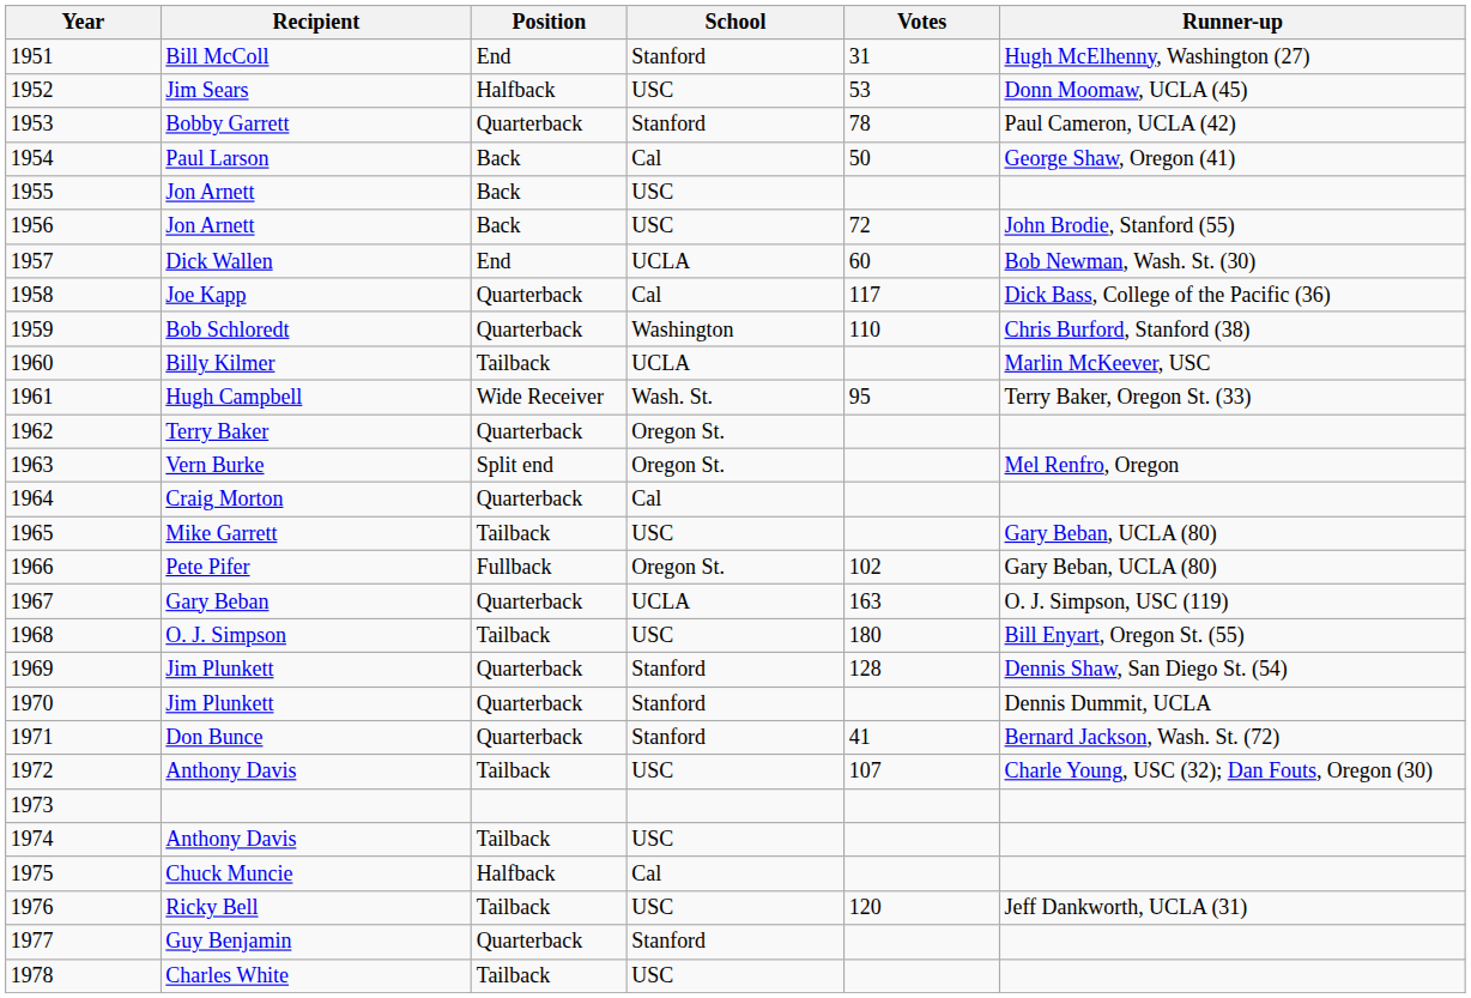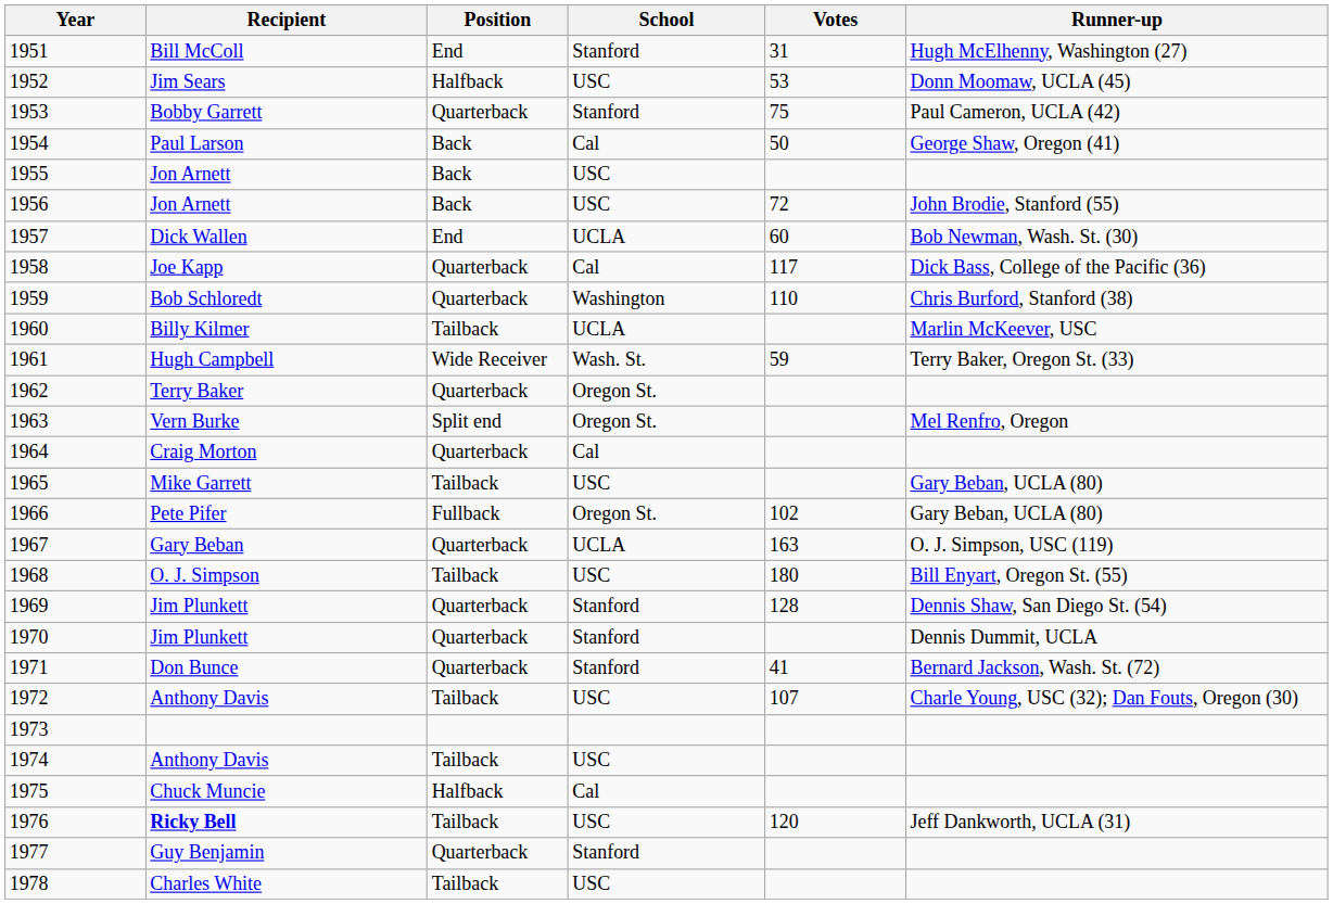 <table class="wikitable sortable">
 <tr>
 <th bgcolor="#DDDDFF" width="10%">Year</th>
 <th bgcolor="#DDDDFF" width="20%">Recipient</th>
 <th bgcolor="#DDDDFF" width="10%">Position</th>
 <th bgcolor="#DDDDFF" width="14%">School</th>
 <th bgcolor="#DDDDFF" width="10%">Votes</th>
 <th bgcolor="#DDDDFF" width="30%">Runner-up</th>
 </tr>
 <tr align="left">
 <td>1951</td>
 <td><a href='#'>Bill McColl</a></td>
 <td>End</td>
 <td>Stanford</td>
 <td>31</td>
 <td><a href='#'>Hugh McElhenny</a>, Washington (27)</td>
 </tr>
 <tr align="left">
 <td>1952</td>
 <td><a href='#'>Jim Sears</a></td>
 <td>Halfback</td>
 <td>USC</td>
 <td>53</td>
 <td><a href='#'>Donn Moomaw</a>, UCLA (45)</td>
 </tr>
 <tr align="left">
 <td>1953</td>
 <td><a href='#'>Bobby Garrett</a></td>
 <td>Quarterback</td>
 <td>Stanford</td>
-<td>78</td>
+<td>75</td>
 <td>Paul Cameron, UCLA (42)</td>
 </tr>
 <tr align="left">
 <td>1954</td>
 <td><a href='#'>Paul Larson</a></td>
 <td>Back</td>
 <td>Cal</td>
 <td>50</td>
 <td><a href='#'>George Shaw</a>, Oregon (41)</td>
 </tr>
 <tr align="left">
 <td>1955</td>
 <td><a href='#'>Jon Arnett</a></td>
 <td>Back</td>
 <td>USC</td>
 <td></td>
 <td></td>
 </tr>
 <tr align="left">
 <td>1956</td>
 <td><a href='#'>Jon Arnett</a></td>
 <td>Back</td>
 <td>USC</td>
 <td>72</td>
 <td><a href='#'>John Brodie</a>, Stanford (55)</td>
 </tr>
 <tr align="left">
 <td>1957</td>
 <td><a href='#'>Dick Wallen</a></td>
 <td>End</td>
 <td>UCLA</td>
 <td>60</td>
 <td><a href='#'>Bob Newman</a>, Wash. St. (30)</td>
 </tr>
 <tr align="left">
 <td>1958</td>
 <td><a href='#'>Joe Kapp</a></td>
 <td>Quarterback</td>
 <td>Cal</td>
 <td>117</td>
 <td><a href='#'>Dick Bass</a>, College of the Pacific (36)</td>
 </tr>
 <tr align="left">
 <td>1959</td>
 <td><a href='#'>Bob Schloredt</a></td>
 <td>Quarterback</td>
 <td>Washington</td>
 <td>110</td>
 <td><a href='#'>Chris Burford</a>, Stanford (38)</td>
 </tr>
 <tr align="left">
 <td>1960</td>
 <td><a href='#'>Billy Kilmer</a></td>
 <td>Tailback</td>
 <td>UCLA</td>
 <td></td>
 <td><a href='#'>Marlin McKeever</a>, USC</td>
 </tr>
 <tr align="left">
 <td>1961</td>
 <td><a href='#'>Hugh Campbell</a></td>
 <td>Wide Receiver</td>
 <td>Wash. St.</td>
-<td>95</td>
+<td>59</td>
 <td>Terry Baker, Oregon St. (33)</td>
 </tr>
 <tr align="left">
 <td>1962</td>
 <td><a href='#'>Terry Baker</a></td>
 <td>Quarterback</td>
 <td>Oregon St.</td>
 <td></td>
 <td></td>
 </tr>
 <tr align="left">
 <td>1963</td>
 <td><a href='#'>Vern Burke</a></td>
 <td>Split end</td>
 <td>Oregon St.</td>
 <td></td>
 <td><a href='#'>Mel Renfro</a>, Oregon</td>
 </tr>
 <tr align="left">
 <td>1964</td>
 <td><a href='#'>Craig Morton</a></td>
 <td>Quarterback</td>
 <td>Cal</td>
 <td></td>
 <td></td>
 </tr>
 <tr align="left">
 <td>1965</td>
 <td><a href='#'>Mike Garrett</a></td>
 <td>Tailback</td>
 <td>USC</td>
 <td></td>
 <td><a href='#'>Gary Beban</a>, UCLA (80)</td>
 </tr>
 <tr align="left">
 <td>1966</td>
 <td><a href='#'>Pete Pifer</a></td>
 <td>Fullback</td>
 <td>Oregon St.</td>
 <td>102</td>
 <td>Gary Beban, UCLA (80)</td>
 </tr>
 <tr align="left">
 <td>1967</td>
 <td><a href='#'>Gary Beban</a></td>
 <td>Quarterback</td>
 <td>UCLA</td>
 <td>163</td>
 <td>O. J. Simpson, USC (119)</td>
 </tr>
 <tr align="left">
 <td>1968</td>
 <td><a href='#'>O. J. Simpson</a></td>
 <td>Tailback</td>
 <td>USC</td>
 <td>180</td>
 <td><a href='#'>Bill Enyart</a>, Oregon St. (55)</td>
 </tr>
 <tr align="left">
 <td>1969</td>
 <td><a href='#'>Jim Plunkett</a></td>
 <td>Quarterback</td>
 <td>Stanford</td>
 <td>128</td>
 <td><a href='#'>Dennis Shaw</a>, San Diego St. (54)</td>
 </tr>
 <tr align="left">
 <td>1970</td>
 <td><a href='#'>Jim Plunkett</a></td>
 <td>Quarterback</td>
 <td>Stanford</td>
 <td></td>
 <td>Dennis Dummit, UCLA</td>
 </tr>
 <tr align="left">
 <td>1971</td>
 <td><a href='#'>Don Bunce</a></td>
 <td>Quarterback</td>
 <td>Stanford</td>
 <td>41</td>
 <td><a href='#'>Bernard Jackson</a>, Wash. St. (72)</td>
 </tr>
 <tr align="left">
 <td>1972</td>
 <td><a href='#'>Anthony Davis</a></td>
 <td>Tailback</td>
 <td>USC</td>
 <td>107</td>
 <td><a href='#'>Charle Young</a>, USC (32); <a href='#'>Dan Fouts</a>, Oregon (30)</td>
 </tr>
 <tr align="left">
 <td>1973</td>
 <td></td>
 <td></td>
 <td></td>
 <td></td>
 <td></td>
 </tr>
 <tr align="left">
 <td>1974</td>
 <td><a href='#'>Anthony Davis</a></td>
 <td>Tailback</td>
 <td>USC</td>
 <td></td>
 <td></td>
 </tr>
 <tr align="left">
 <td>1975</td>
 <td><a href='#'>Chuck Muncie</a></td>
 <td>Halfback</td>
 <td>Cal</td>
 <td></td>
 <td></td>
 </tr>
 <tr align="left">
 <td>1976</td>
-<td><a href='#'>Ricky Bell</a></td>
+<td><strong><a href='#'>Ricky Bell</a></strong></td>
 <td>Tailback</td>
 <td>USC</td>
 <td>120</td>
 <td>Jeff Dankworth, UCLA (31)</td>
 </tr>
 <tr align="left">
 <td>1977</td>
 <td><a href='#'>Guy Benjamin</a></td>
 <td>Quarterback</td>
 <td>Stanford</td>
 <td></td>
 <td></td>
 </tr>
 <tr align="left">
 <td>1978</td>
 <td><a href='#'>Charles White</a></td>
 <td>Tailback</td>
 <td>USC</td>
 <td></td>
 <td></td>
 </tr>
 <tr align="left">
 </tr>
 </table>
